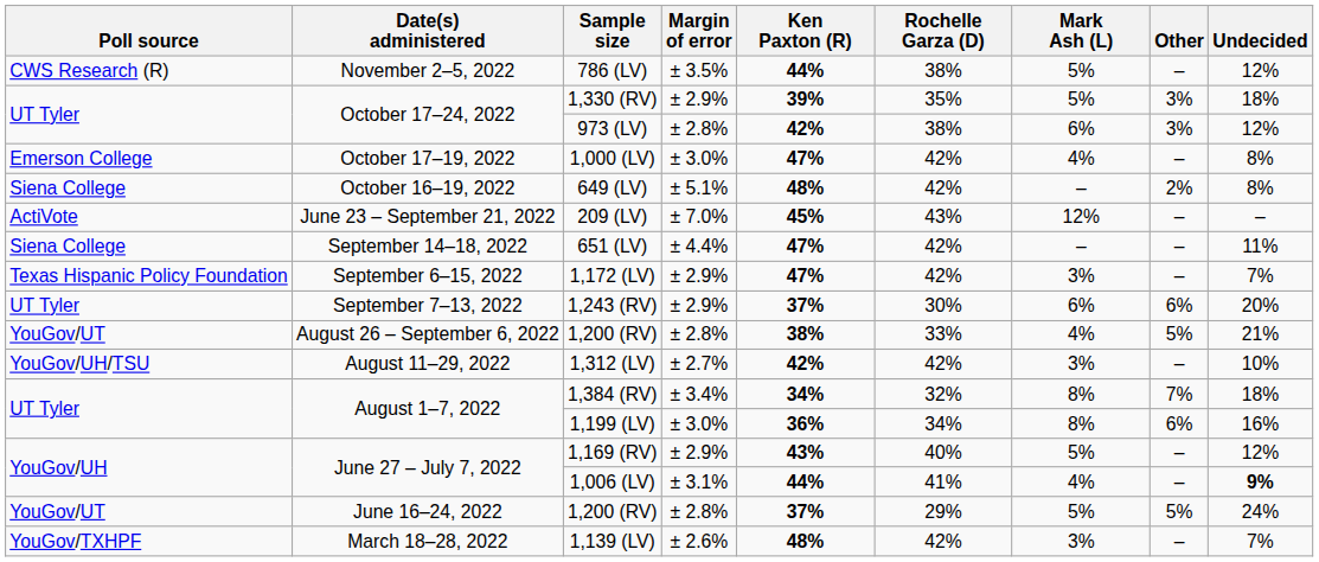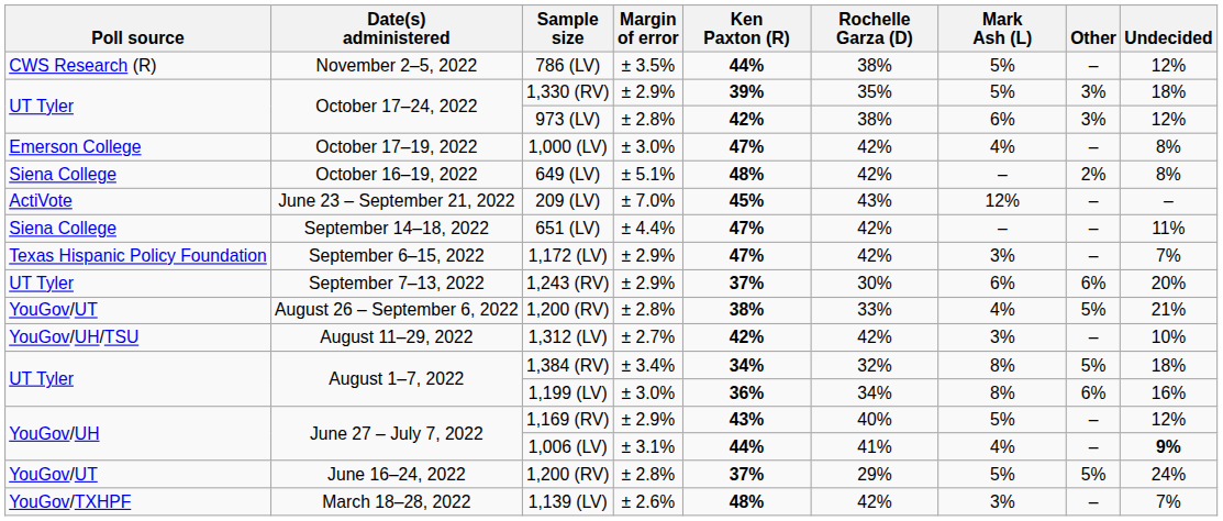 <table class="wikitable" style="font-size:90%;text-align:center;">
 <tr valign=bottom>
 <th>Poll source</th>
 <th>Date(s)<br>administered</th>
 <th>Sample<br>size</th>
 <th>Margin<br>of error</th>
 <th style="width:100px;">Ken<br>Paxton (R)</th>
 <th style="width:100px;">Rochelle<br>Garza (D)</th>
 <th style="width:100px;">Mark<br>Ash (L)</th>
 <th>Other</th>
 <th>Undecided</th>
 </tr>
 <tr>
 <td style="text-align:left;"><a href='#'>CWS Research</a> (R)</td>
 <td>November 2–5, 2022</td>
 <td>786 (LV)</td>
 <td>± 3.5%</td>
 <td><strong>44%</strong></td>
 <td>38%</td>
 <td>5%</td>
 <td>–</td>
 <td>12%</td>
 </tr>
 <tr>
 <td style="text-align:left;" rowspan="2"><a href='#'>UT Tyler</a></td>
 <td rowspan="2">October 17–24, 2022</td>
 <td>1,330 (RV)</td>
 <td>± 2.9%</td>
 <td><strong>39%</strong></td>
 <td>35%</td>
 <td>5%</td>
 <td>3%</td>
 <td>18%</td>
 </tr>
 <tr>
 <td>973 (LV)</td>
 <td>± 2.8%</td>
 <td><strong>42%</strong></td>
 <td>38%</td>
 <td>6%</td>
 <td>3%</td>
 <td>12%</td>
 </tr>
 <tr>
 <td style="text-align:left;"><a href='#'>Emerson College</a></td>
 <td>October 17–19, 2022</td>
 <td>1,000 (LV)</td>
 <td>± 3.0%</td>
 <td><strong>47%</strong></td>
 <td>42%</td>
 <td>4%</td>
 <td>–</td>
 <td>8%</td>
 </tr>
 <tr>
 <td style="text-align:left;"><a href='#'>Siena College</a></td>
 <td>October 16–19, 2022</td>
 <td>649 (LV)</td>
 <td>± 5.1%</td>
 <td><strong>48%</strong></td>
 <td>42%</td>
 <td>–</td>
 <td>2%</td>
 <td>8%</td>
 </tr>
 <tr>
 <td style="text-align:left;"><a href='#'>ActiVote</a></td>
 <td>June 23 – September 21, 2022</td>
 <td>209 (LV)</td>
 <td>± 7.0%</td>
 <td><strong>45%</strong></td>
 <td>43%</td>
 <td>12%</td>
 <td>–</td>
 <td>–</td>
 </tr>
 <tr>
 <td style="text-align:left;"><a href='#'>Siena College</a></td>
 <td>September 14–18, 2022</td>
 <td>651 (LV)</td>
 <td>± 4.4%</td>
 <td><strong>47%</strong></td>
 <td>42%</td>
 <td>–</td>
 <td>–</td>
 <td>11%</td>
 </tr>
 <tr>
 <td style="text-align:left;"><a href='#'>Texas Hispanic Policy Foundation</a></td>
 <td>September 6–15, 2022</td>
 <td>1,172 (LV)</td>
 <td>± 2.9%</td>
 <td><strong>47%</strong></td>
 <td>42%</td>
 <td>3%</td>
 <td>–</td>
 <td>7%</td>
 </tr>
 <tr>
 <td style="text-align:left;"><a href='#'>UT Tyler</a></td>
 <td>September 7–13, 2022</td>
 <td>1,243 (RV)</td>
 <td>± 2.9%</td>
 <td><strong>37%</strong></td>
 <td>30%</td>
 <td>6%</td>
 <td>6%</td>
 <td>20%</td>
 </tr>
 <tr>
 <td style="text-align:left;"><a href='#'>YouGov</a>/<a href='#'>UT</a></td>
 <td>August 26 – September 6, 2022</td>
 <td>1,200 (RV)</td>
 <td>± 2.8%</td>
 <td><strong>38%</strong></td>
 <td>33%</td>
 <td>4%</td>
 <td>5%</td>
 <td>21%</td>
 </tr>
 <tr>
 <td style="text-align:left;"><a href='#'>YouGov</a>/<a href='#'>UH</a>/<a href='#'>TSU</a></td>
 <td>August 11–29, 2022</td>
 <td>1,312 (LV)</td>
 <td>± 2.7%</td>
 <td><strong>42%</strong></td>
 <td>42%</td>
 <td>3%</td>
 <td>–</td>
 <td>10%</td>
 </tr>
 <tr>
 <td style="text-align:left;" rowspan="2"><a href='#'>UT Tyler</a></td>
 <td rowspan="2">August 1–7, 2022</td>
 <td>1,384 (RV)</td>
 <td>± 3.4%</td>
 <td><strong>34%</strong></td>
 <td>32%</td>
 <td>8%</td>
-<td>7%</td>
+<td>5%</td>
 <td>18%</td>
 </tr>
 <tr>
 <td>1,199 (LV)</td>
 <td>± 3.0%</td>
 <td><strong>36%</strong></td>
 <td>34%</td>
 <td>8%</td>
 <td>6%</td>
 <td>16%</td>
 </tr>
 <tr>
 <td style="text-align:left;" rowspan="2"><a href='#'>YouGov</a>/<a href='#'>UH</a></td>
 <td rowspan="2">June 27 – July 7, 2022</td>
 <td>1,169 (RV)</td>
 <td>± 2.9%</td>
 <td><strong>43%</strong></td>
 <td>40%</td>
 <td>5%</td>
 <td>–</td>
 <td>12%</td>
 </tr>
 <tr>
 <td>1,006 (LV)</td>
 <td>± 3.1%</td>
 <td><strong>44%</strong></td>
 <td>41%</td>
 <td>4%</td>
 <td>–</td>
 <td><strong>9%</strong></td>
 </tr>
 <tr>
 <td style="text-align:left;"><a href='#'>YouGov</a>/<a href='#'>UT</a></td>
 <td>June 16–24, 2022</td>
 <td>1,200 (RV)</td>
 <td>± 2.8%</td>
 <td><strong>37%</strong></td>
 <td>29%</td>
 <td>5%</td>
 <td>5%</td>
 <td>24%</td>
 </tr>
 <tr>
 <td style="text-align:left;"><a href='#'>YouGov</a>/<a href='#'>TXHPF</a></td>
 <td>March 18–28, 2022</td>
 <td>1,139 (LV)</td>
 <td>± 2.6%</td>
 <td><strong>48%</strong></td>
 <td>42%</td>
 <td>3%</td>
 <td>–</td>
 <td>7%</td>
 </tr>
 </table>
